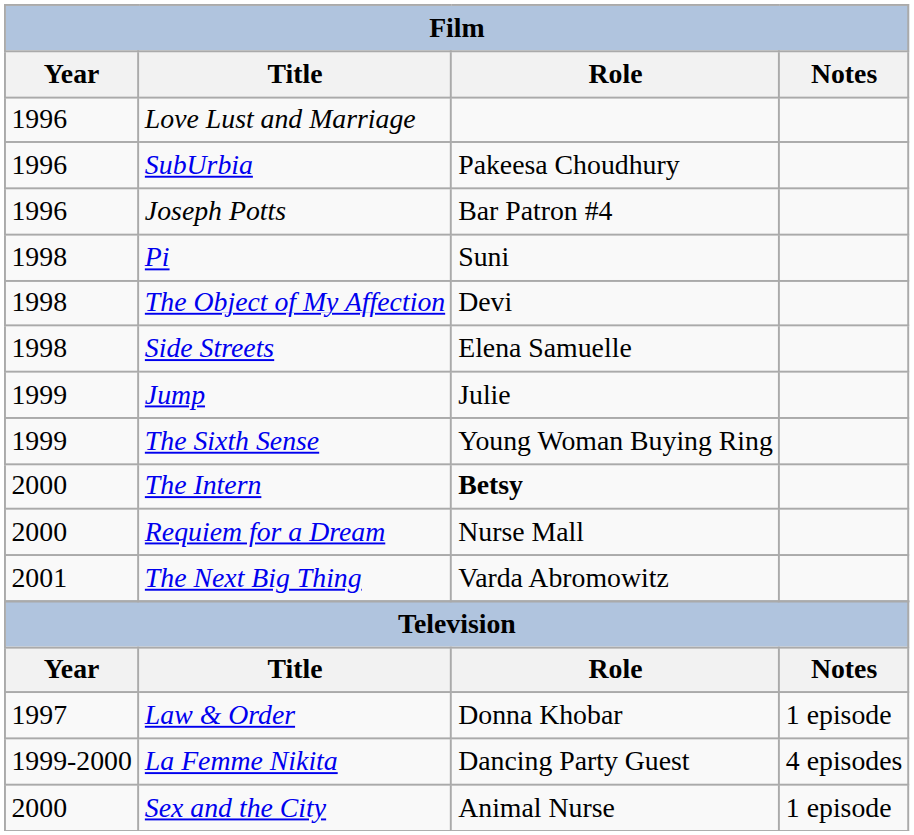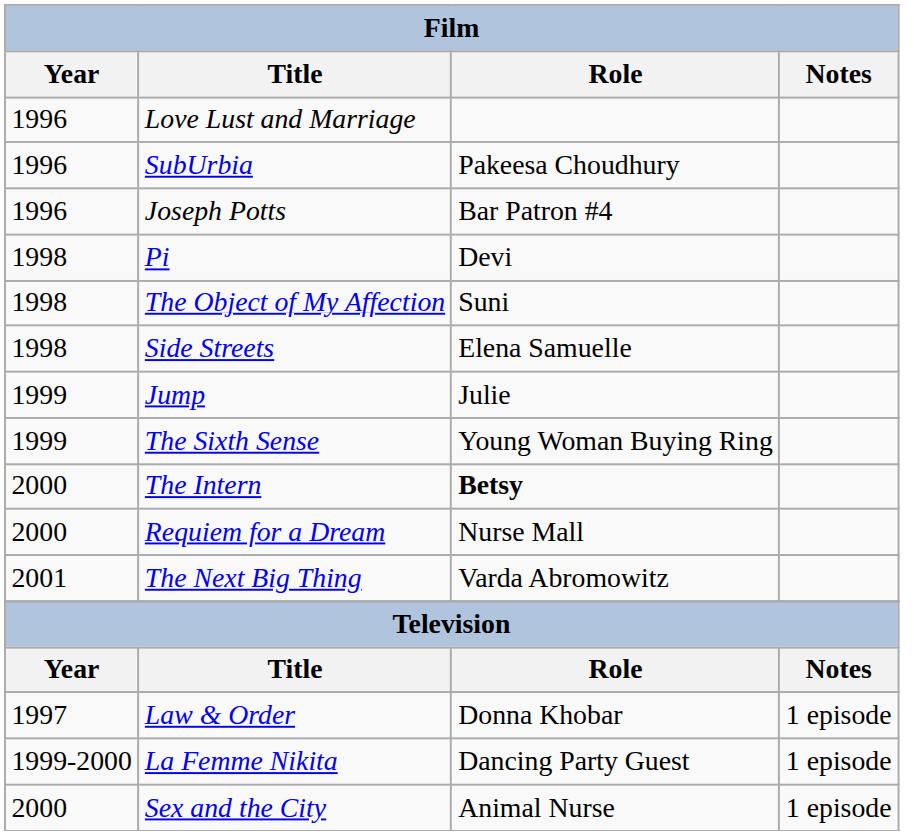 <table class="wikitable" style="font-size: 90%;">
 <tr>
 <th colspan="4" style="background: LightSteelBlue;">Film</th>
 </tr>
 <tr>
 <th>Year</th>
 <th>Title</th>
 <th>Role</th>
 <th>Notes</th>
 </tr>
 <tr>
 <td>1996</td>
 <td><em>Love Lust and Marriage</em></td>
 <td></td>
 <td></td>
 </tr>
 <tr>
 <td>1996</td>
 <td><em><a href='#'>SubUrbia</a></em></td>
 <td>Pakeesa Choudhury</td>
 <td></td>
 </tr>
 <tr>
 <td>1996</td>
 <td><em>Joseph Potts</em></td>
 <td>Bar Patron #4</td>
 <td></td>
 </tr>
 <tr>
 <td>1998</td>
 <td><em><a href='#'>Pi</a></em></td>
-<td>Suni</td>
+<td>Devi</td>
 <td></td>
 </tr>
 <tr>
 <td>1998</td>
 <td><em><a href='#'>The Object of My Affection</a></em></td>
-<td>Devi</td>
+<td>Suni</td>
 <td></td>
 </tr>
 <tr>
 <td>1998</td>
 <td><em><a href='#'>Side Streets</a></em></td>
 <td>Elena Samuelle</td>
 <td></td>
 </tr>
 <tr>
 <td>1999</td>
 <td><em><a href='#'>Jump</a></em></td>
 <td>Julie</td>
 <td></td>
 </tr>
 <tr>
 <td>1999</td>
 <td><em><a href='#'>The Sixth Sense</a></em></td>
 <td>Young Woman Buying Ring</td>
 <td></td>
 </tr>
 <tr>
 <td>2000</td>
 <td><em><a href='#'>The Intern</a></em></td>
 <td><strong>Betsy</strong></td>
 <td></td>
 </tr>
 <tr>
 <td>2000</td>
 <td><em><a href='#'>Requiem for a Dream</a></em></td>
 <td>Nurse Mall</td>
 <td></td>
 </tr>
 <tr>
 <td>2001</td>
 <td><em><a href='#'>The Next Big Thing</a></em></td>
 <td>Varda Abromowitz</td>
 <td></td>
 </tr>
 <tr>
 </tr>
 <tr>
 <th colspan="4" style="background: LightSteelBlue;">Television</th>
 </tr>
 <tr>
 <th>Year</th>
 <th>Title</th>
 <th>Role</th>
 <th>Notes</th>
 </tr>
 <tr>
 <td>1997</td>
 <td><em><a href='#'>Law & Order</a></em></td>
 <td>Donna Khobar</td>
 <td>1 episode</td>
 </tr>
 <tr>
 <td>1999-2000</td>
 <td><em><a href='#'>La Femme Nikita</a></em></td>
 <td>Dancing Party Guest</td>
-<td>4 episodes</td>
+<td>1 episode</td>
 </tr>
 <tr>
 <td>2000</td>
 <td><em><a href='#'>Sex and the City</a></em></td>
 <td>Animal Nurse</td>
 <td>1 episode</td>
 </tr>
 </table>
